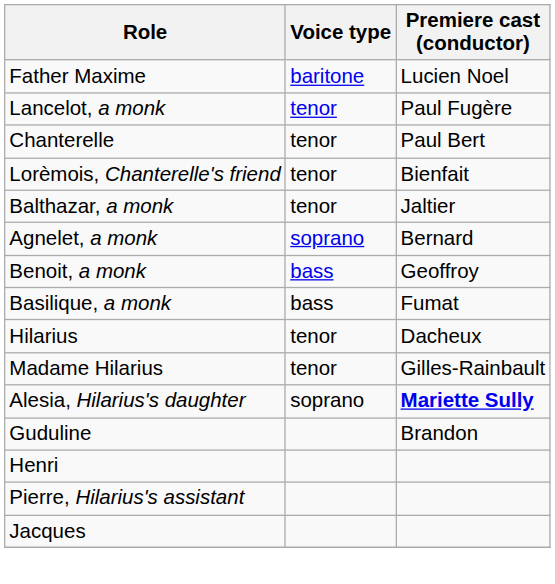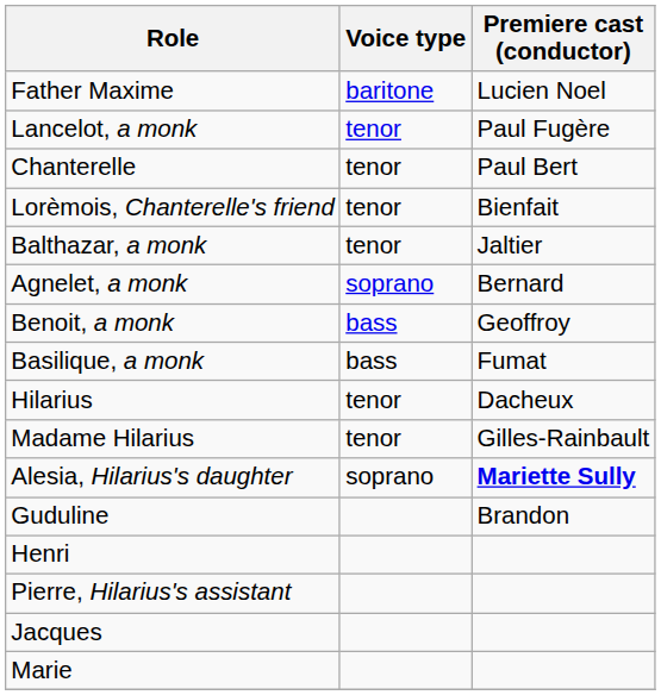 <table class="wikitable">
 <tr>
 <th>Role</th>
 <th>Voice type</th>
 <th>Premiere cast<br>(conductor)</th>
 </tr>
 <tr>
 <td>Father Maxime</td>
 <td><a href='#'>baritone</a></td>
 <td>Lucien Noel</td>
 </tr>
 <tr>
 <td>Lancelot, <em>a monk</em></td>
 <td><a href='#'>tenor</a></td>
 <td>Paul Fugère</td>
 </tr>
 <tr>
 <td>Chanterelle</td>
 <td>tenor</td>
 <td>Paul Bert</td>
 </tr>
 <tr>
 <td>Lorèmois, <em>Chanterelle's friend</em></td>
 <td>tenor</td>
 <td>Bienfait</td>
 </tr>
 <tr>
 <td>Balthazar, <em>a monk</em></td>
 <td>tenor</td>
 <td>Jaltier</td>
 </tr>
 <tr>
 <td>Agnelet, <em>a monk</em></td>
 <td><a href='#'>soprano</a></td>
 <td>Bernard</td>
 </tr>
 <tr>
 <td>Benoit, <em>a monk</em></td>
 <td><a href='#'>bass</a></td>
 <td>Geoffroy</td>
 </tr>
 <tr>
 <td>Basilique, <em>a monk</em></td>
 <td>bass</td>
 <td>Fumat</td>
 </tr>
 <tr>
 <td>Hilarius</td>
 <td>tenor</td>
 <td>Dacheux</td>
 </tr>
 <tr>
 <td>Madame Hilarius</td>
 <td>tenor</td>
 <td>Gilles-Rainbault</td>
 </tr>
 <tr>
 <td>Alesia, <em>Hilarius's daughter</em></td>
 <td>soprano</td>
 <td><strong><a href='#'>Mariette Sully</a></strong></td>
 </tr>
 <tr>
 <td>Guduline</td>
 <td></td>
 <td>Brandon</td>
 </tr>
 <tr>
 <td>Henri</td>
 <td></td>
 <td></td>
 </tr>
 <tr>
 <td>Pierre, <em>Hilarius's assistant</em></td>
 <td></td>
 <td></td>
 </tr>
 <tr>
 <td>Jacques</td>
 <td></td>
 <td></td>
 </tr>
 <tr>
+<td>Marie</td>
+<td></td>
+<td></td>
+</tr>
+<tr>
 </tr>
 </table>
